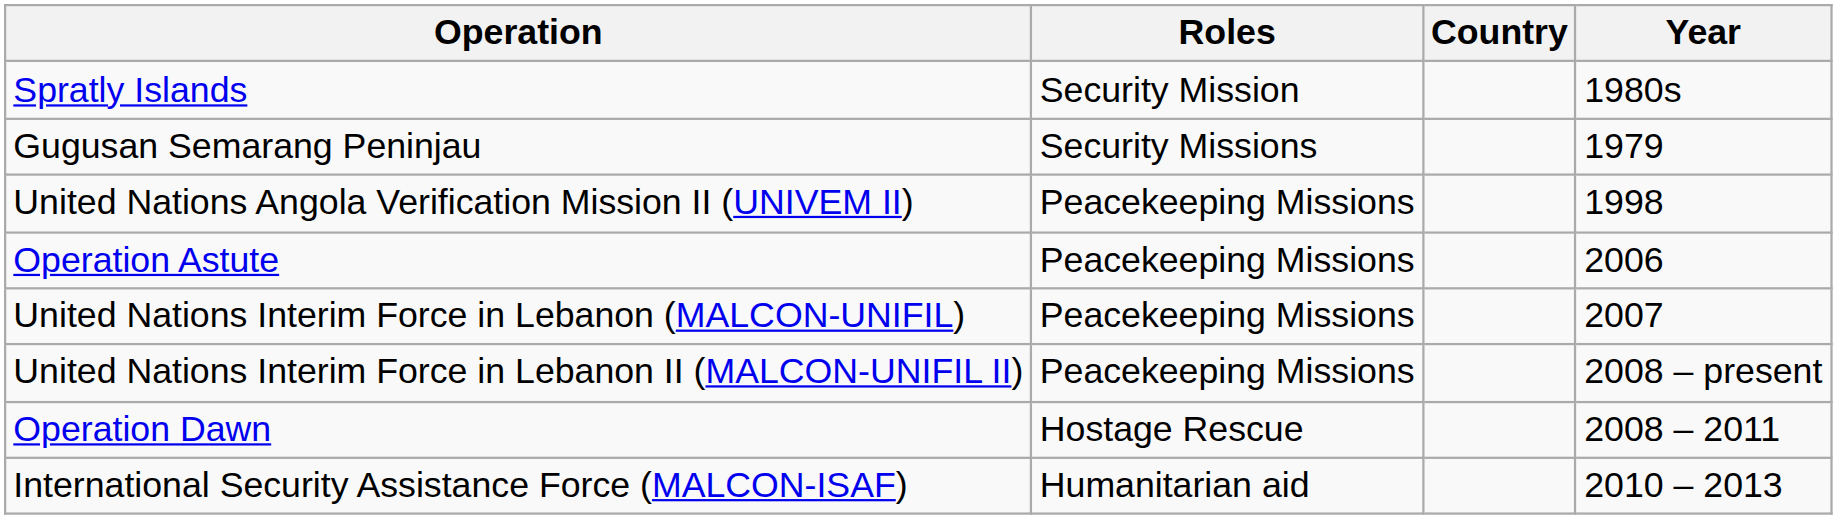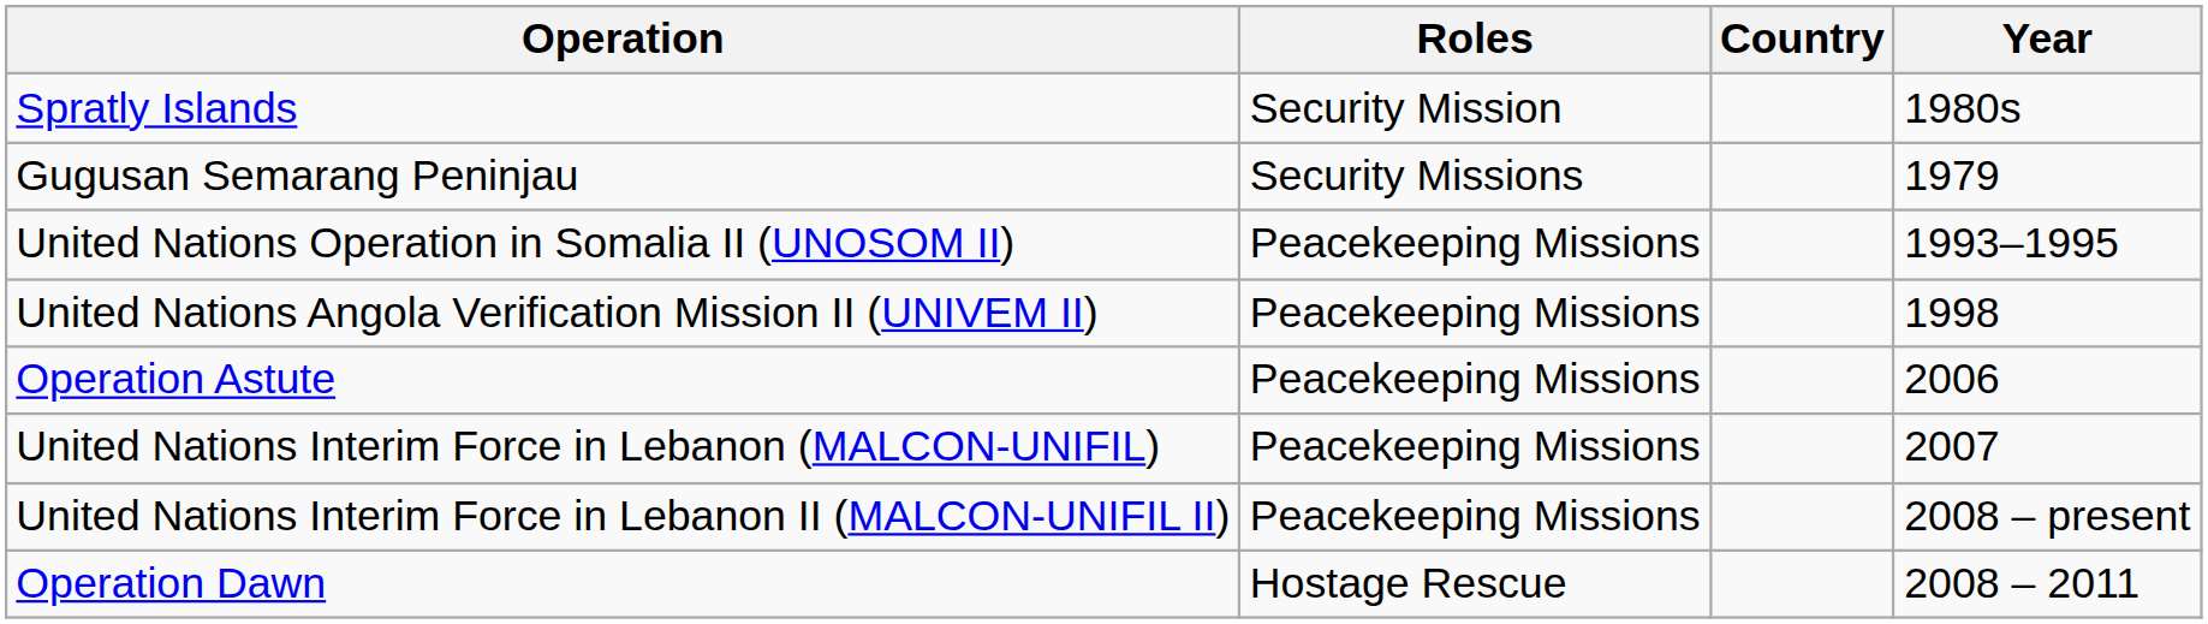 <table class="wikitable">
 <tr>
 <th>Operation</th>
 <th>Roles</th>
 <th>Country</th>
 <th>Year</th>
 </tr>
 <tr>
 <td><a href='#'>Spratly Islands</a></td>
 <td>Security Mission</td>
 <td></td>
 <td>1980s</td>
 </tr>
 <tr>
 <td>Gugusan Semarang Peninjau</td>
 <td>Security Missions</td>
 <td></td>
 <td>1979</td>
+</tr>
+<tr>
+<td>United Nations Operation in Somalia II (<a href='#'>UNOSOM II</a>)</td>
+<td>Peacekeeping Missions</td>
+<td></td>
+<td>1993–1995</td>
 </tr>
 <tr>
 <td>United Nations Angola Verification Mission II (<a href='#'>UNIVEM II</a>)</td>
 <td>Peacekeeping Missions</td>
 <td></td>
 <td>1998</td>
 </tr>
 <tr>
 <td><a href='#'>Operation Astute</a></td>
 <td>Peacekeeping Missions</td>
 <td></td>
 <td>2006</td>
 </tr>
 <tr>
 <td>United Nations Interim Force in Lebanon (<a href='#'>MALCON-UNIFIL</a>)</td>
 <td>Peacekeeping Missions</td>
 <td></td>
 <td>2007</td>
 </tr>
 <tr>
 <td>United Nations Interim Force in Lebanon II (<a href='#'>MALCON-UNIFIL II</a>)</td>
 <td>Peacekeeping Missions</td>
 <td></td>
 <td>2008 – present</td>
 </tr>
 <tr>
 <td><a href='#'>Operation Dawn</a></td>
 <td>Hostage Rescue</td>
 <td></td>
 <td>2008 – 2011</td>
 </tr>
-<tr>
-<td>International Security Assistance Force (<a href='#'>MALCON-ISAF</a>)</td>
-<td>Humanitarian aid</td>
-<td></td>
-<td>2010 – 2013</td>
-</tr>
 </table>
